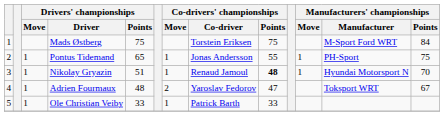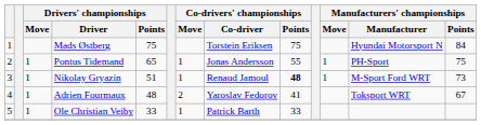 <table class="wikitable" style="font-size:85%;">
 <tr>
 <th rowspan="2"></th>
 <th rowspan="7" style="width:5px;"></th>
 <th colspan="3">Drivers' championships</th>
 <th rowspan="7" style="width:5px;"></th>
 <th colspan="3">Co-drivers' championships</th>
 <th rowspan="7" style="width:5px;"></th>
 <th colspan="3">Manufacturers' championships</th>
 </tr>
 <tr>
 <th>Move</th>
 <th>Driver</th>
 <th>Points</th>
 <th>Move</th>
 <th>Co-driver</th>
 <th>Points</th>
 <th>Move</th>
 <th>Manufacturer</th>
 <th>Points</th>
 </tr>
 <tr>
 <td align="center">1</td>
 <td></td>
 <td><a href='#'>Mads Østberg</a></td>
 <td align="center">75</td>
 <td></td>
 <td><a href='#'>Torstein Eriksen</a></td>
 <td align="center">75</td>
 <td></td>
-<td><a href='#'>M-Sport Ford WRT</a></td>
+<td nowrap><a href='#'>Hyundai Motorsport N</a></td>
 <td align="center">84</td>
 </tr>
 <tr>
 <td align="center">2</td>
 <td> 1</td>
 <td><a href='#'>Pontus Tidemand</a></td>
 <td align="center">65</td>
 <td> 1</td>
 <td nowrap><a href='#'>Jonas Andersson</a></td>
 <td align="center">55</td>
 <td> 1</td>
 <td><a href='#'>PH-Sport</a></td>
 <td align="center">75</td>
 </tr>
 <tr>
 <td align="center">3</td>
 <td> 1</td>
 <td><a href='#'>Nikolay Gryazin</a></td>
 <td align="center">51</td>
 <td> 1</td>
 <td><a href='#'>Renaud Jamoul</a></td>
 <td align="center"><strong>48</strong></td>
 <td> 1</td>
-<td nowrap><a href='#'>Hyundai Motorsport N</a></td>
-<td align="center">70</td>
+<td><a href='#'>M-Sport Ford WRT</a></td>
+<td align="center">73</td>
 </tr>
 <tr>
 <td align="center">4</td>
 <td> 1</td>
 <td><a href='#'>Adrien Fourmaux</a></td>
 <td align="center">48</td>
 <td> 2</td>
 <td><a href='#'>Yaroslav Fedorov</a></td>
-<td align="center">47</td>
+<td align="center">41</td>
 <td></td>
 <td><a href='#'>Toksport WRT</a></td>
 <td align="center">67</td>
 </tr>
 <tr>
 <td align="center">5</td>
 <td> 1</td>
 <td nowrap><a href='#'>Ole Christian Veiby</a></td>
 <td align="center">33</td>
 <td> 1</td>
 <td><a href='#'>Patrick Barth</a></td>
 <td align="center">33</td>
 <td></td>
 <td></td>
 <td></td>
 </tr>
 <tr>
 </tr>
 </table>
